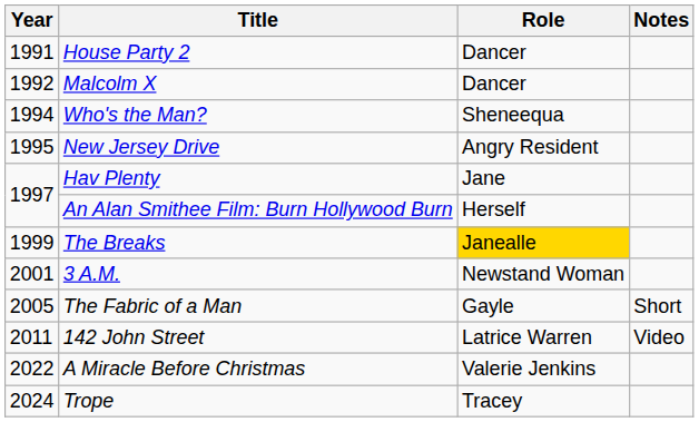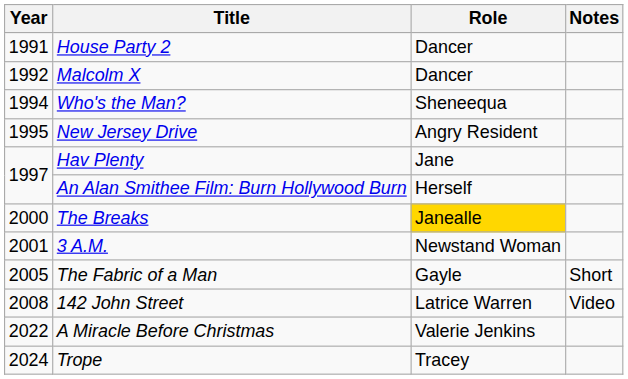 <table class="wikitable plainrowheaders sortable" style="margin-right: 0;">
 <tr>
 <th>Year</th>
 <th>Title</th>
 <th>Role</th>
 <th>Notes</th>
 </tr>
 <tr>
 <td>1991</td>
 <td><em><a href='#'>House Party 2</a></em></td>
 <td>Dancer</td>
 <td></td>
 </tr>
 <tr>
 <td>1992</td>
 <td><em><a href='#'>Malcolm X</a></em></td>
 <td>Dancer</td>
 <td></td>
 </tr>
 <tr>
 <td>1994</td>
 <td><em><a href='#'>Who's the Man?</a></em></td>
 <td>Sheneequa</td>
 <td></td>
 </tr>
 <tr>
 <td>1995</td>
 <td><em><a href='#'>New Jersey Drive</a></em></td>
 <td>Angry Resident</td>
 <td></td>
 </tr>
 <tr>
 <td rowspan=2>1997</td>
 <td><em><a href='#'>Hav Plenty</a></em></td>
 <td>Jane</td>
 <td></td>
 </tr>
 <tr>
 <td><em><a href='#'>An Alan Smithee Film: Burn Hollywood Burn</a></em></td>
 <td>Herself</td>
 <td></td>
 </tr>
 <tr>
-<td>1999</td>
+<td>2000</td>
 <td><em><a href='#'>The Breaks</a></em></td>
 <td style="background: gold;">Janealle</td>
 <td></td>
 </tr>
 <tr>
 <td>2001</td>
 <td><em><a href='#'>3 A.M.</a></em></td>
 <td>Newstand Woman</td>
 <td></td>
 </tr>
 <tr>
 <td>2005</td>
 <td><em>The Fabric of a Man</em></td>
 <td>Gayle</td>
 <td>Short</td>
 </tr>
 <tr>
-<td>2011</td>
+<td>2008</td>
 <td><em>142 John Street</em></td>
 <td>Latrice Warren</td>
 <td>Video</td>
 </tr>
 <tr>
 <td>2022</td>
 <td><em>A Miracle Before Christmas</em></td>
 <td>Valerie Jenkins</td>
 <td></td>
 </tr>
 <tr>
 <td>2024</td>
 <td><em>Trope</em></td>
 <td>Tracey</td>
 <td></td>
 </tr>
 </table>
